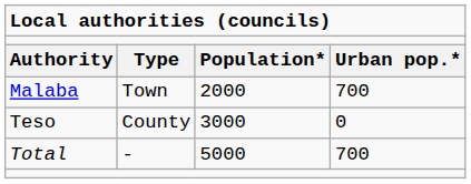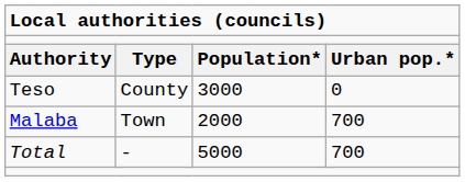 <table class="wikitable">
 <tr>
 <td colspan="4"><strong>Local authorities (councils)</strong></td>
 </tr>
 <tr>
 <td colspan="4"></td>
 </tr>
 <tr>
 <th>Authority</th>
 <th>Type</th>
 <th>Population*</th>
 <th>Urban pop.*</th>
 </tr>
 <tr>
+<td>Teso</td>
+<td>County</td>
+<td>3000</td>
+<td>0</td>
+</tr>
+<tr>
 <td><a href='#'>Malaba</a></td>
 <td>Town</td>
 <td>2000</td>
 <td>700</td>
-</tr>
-<tr>
-<td>Teso</td>
-<td>County</td>
-<td>3000</td>
-<td>0</td>
 </tr>
 <tr>
 <td><em>Total</em></td>
 <td>-</td>
 <td>5000</td>
 <td>700</td>
 </tr>
 <tr>
 <td colspan="4"></td>
 </tr>
 </table>
